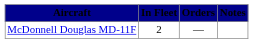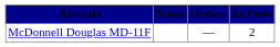 <table class="toccolours" border="1" cellpadding="3" style="margin:1em auto; border-collapse:collapse">
 <tr bgcolor=darkblue>
 <th><span>Aircraft</span></th>
+<th><span>Notes</span></th>
+<th><span>Orders</span></th>
 <th><span>In Fleet</span></th>
-<th><span>Orders</span></th>
-<th><span>Notes</span></th>
 </tr>
 <tr>
 <td><a href='#'>McDonnell Douglas MD-11F</a></td>
+<td></td>
+<td align="center">—</td>
 <td align="center">2</td>
-<td align="center">—</td>
-<td></td>
 </tr>
 </table>
